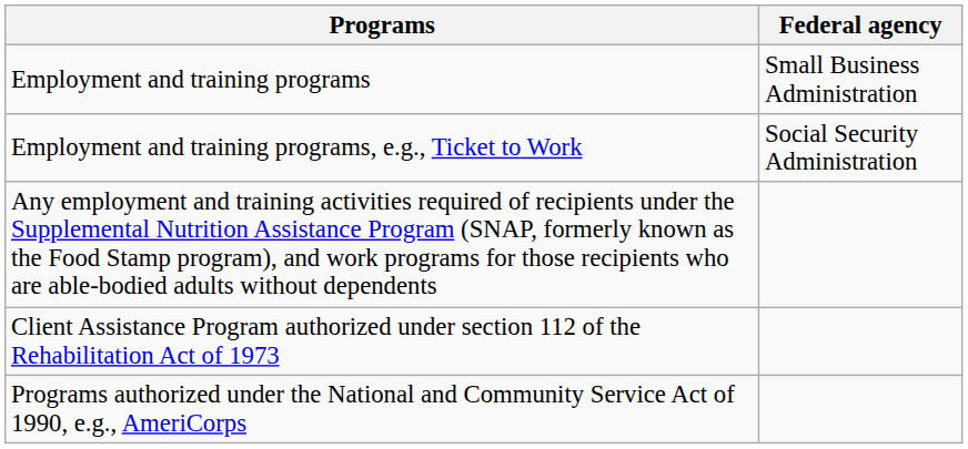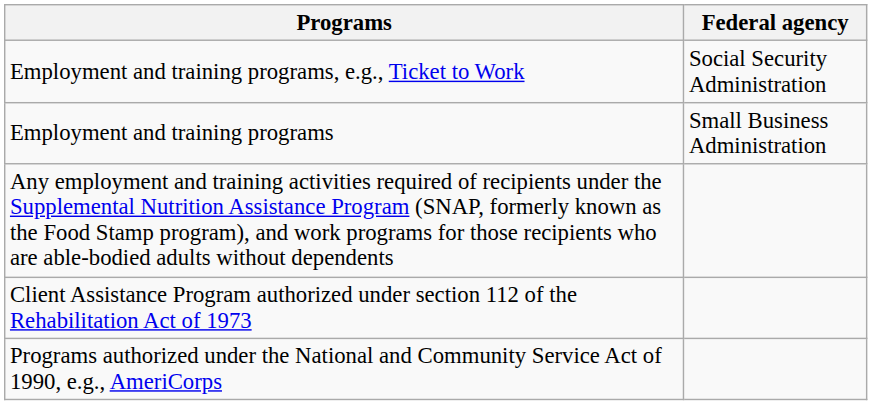 <table class="wikitable sortable collapsible">
 <tr>
 <th>Programs</th>
 <th>Federal agency</th>
 </tr>
 <tr>
+<td>Employment and training programs, e.g., <a href='#'>Ticket to Work</a></td>
+<td>Social Security Administration</td>
+</tr>
+<tr>
 <td>Employment and training programs</td>
 <td>Small Business Administration</td>
-</tr>
-<tr>
-<td>Employment and training programs, e.g., <a href='#'>Ticket to Work</a></td>
-<td>Social Security Administration</td>
 </tr>
 <tr>
 <td>Any employment and training activities required of recipients under the <a href='#'>Supplemental Nutrition Assistance Program</a> (SNAP, formerly known as the Food Stamp program), and work programs for those recipients who are able-bodied adults without dependents</td>
 <td></td>
 </tr>
 <tr>
 <td>Client Assistance Program authorized under section 112 of the <a href='#'>Rehabilitation Act of 1973</a></td>
 <td></td>
 </tr>
 <tr>
 <td>Programs authorized under the National and Community Service Act of 1990, e.g., <a href='#'>AmeriCorps</a></td>
 <td></td>
 </tr>
 </table>
